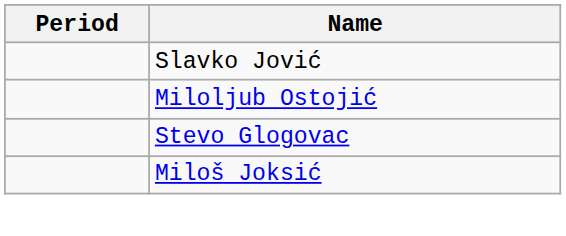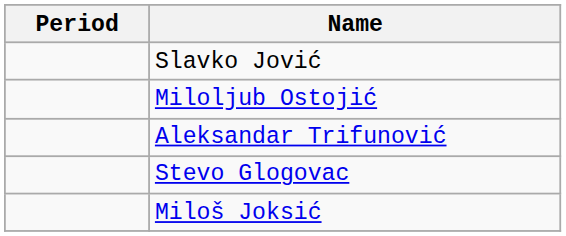 <table class="wikitable">
 <tr>
 <th width="75">Period</th>
 <th width="225">Name</th>
 </tr>
 <tr>
 <td></td>
 <td> Slavko Jović</td>
 </tr>
 <tr>
 <td></td>
 <td> <a href='#'>Miloljub Ostojić</a></td>
 </tr>
 <tr>
 <td></td>
+<td> <a href='#'>Aleksandar Trifunović</a></td>
+</tr>
+<tr>
+<td></td>
 <td> <a href='#'>Stevo Glogovac</a></td>
 </tr>
 <tr>
 <td></td>
 <td> <a href='#'>Miloš Joksić</a></td>
 </tr>
 </table>
